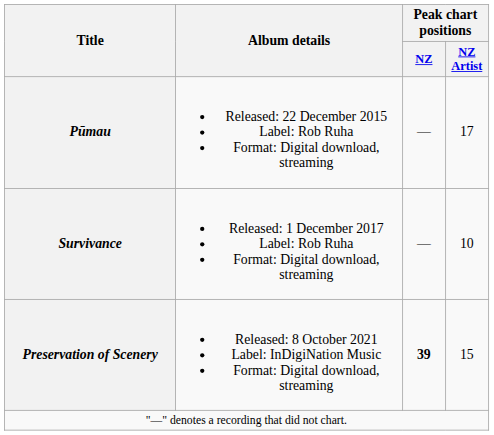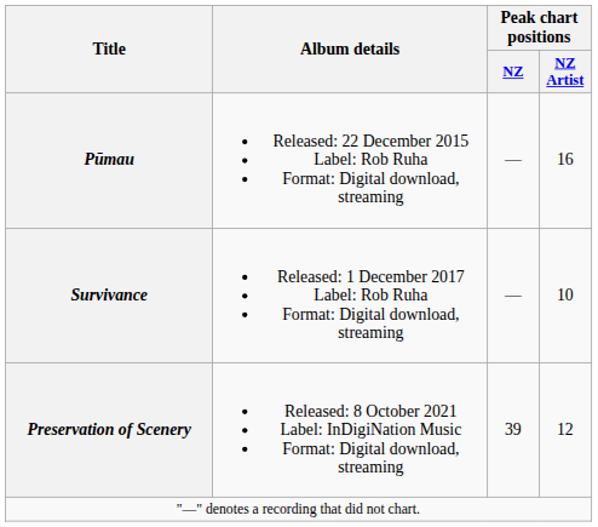 <table class="wikitable plainrowheaders" style="text-align:center;">
 <tr>
 <th scope="col" rowspan="2" style="width:12em;">Title</th>
 <th scope="col" rowspan="2" style="width:16em;">Album details</th>
 <th scope="col" colspan="2">Peak chart positions</th>
 </tr>
 <tr>
 <th scope="col" style="width:3em;font-size:90%;"><a href='#'>NZ</a><br></th>
 <th scope="col" style="width:3em;font-size:90%;"><a href='#'>NZ<br>Artist</a><br></th>
 </tr>
 <tr>
 <th scope="row"><em>Pūmau</em></th>
 <td><br><ul><li>Released: 22 December 2015</li><li>Label: Rob Ruha</li><li>Format: Digital download, streaming</li></ul></td>
 <td>—</td>
-<td>17</td>
+<td>16</td>
 </tr>
 <tr>
 <th scope="row"><em>Survivance</em><br></th>
 <td><br><ul><li>Released: 1 December 2017</li><li>Label: Rob Ruha</li><li>Format: Digital download, streaming</li></ul></td>
 <td>—</td>
 <td>10</td>
 </tr>
 <tr>
 <th scope="row"><em>Preservation of Scenery</em></th>
 <td><br><ul><li>Released: 8 October 2021</li><li>Label: InDigiNation Music</li><li>Format: Digital download, streaming</li></ul></td>
-<td><strong>39</strong></td>
-<td>15</td>
+<td>39</td>
+<td>12</td>
 </tr>
 <tr>
 <td colspan="8" style="font-size:85%;">"—" denotes a recording that did not chart.</td>
 </tr>
 </table>
